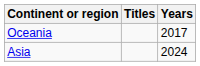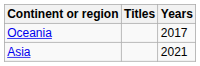 <table class="wikitable" style="font-size: 95%;">
 <tr>
 <th>Continent or region</th>
 <th>Titles</th>
 <th>Years</th>
 </tr>
 <tr>
 <td><a href='#'>Oceania</a></td>
 <td></td>
 <td>2017</td>
 </tr>
 <tr>
 <td><a href='#'>Asia</a></td>
 <td></td>
-<td>2024</td>
+<td>2021</td>
 </tr>
 </table>
